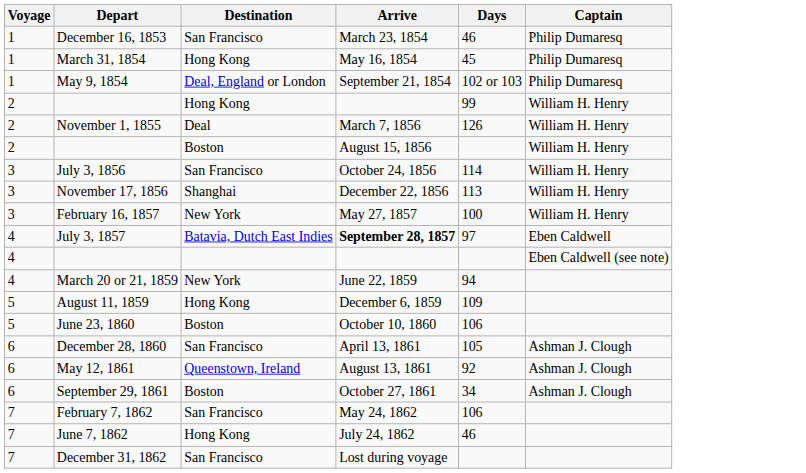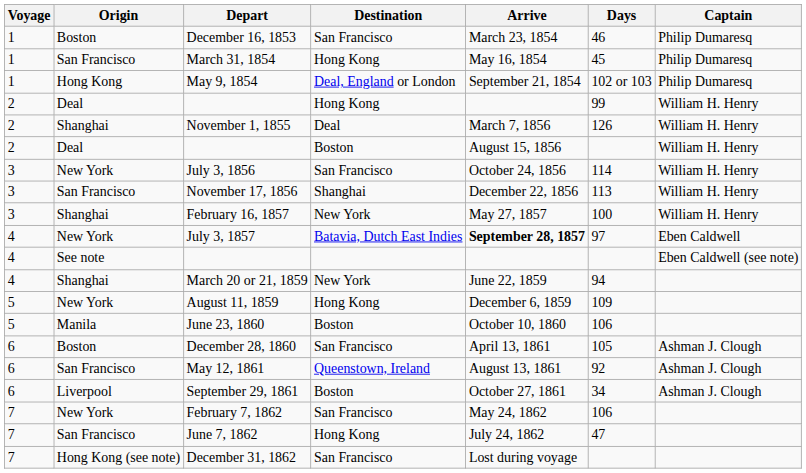 <table class="wikitable">
 <tr>
 <th>Voyage</th>
+<th>Origin</th>
 <th>Depart</th>
 <th>Destination</th>
 <th>Arrive</th>
 <th>Days</th>
 <th>Captain</th>
 </tr>
 <tr>
 <td>1</td>
+<td>Boston</td>
 <td>December 16, 1853</td>
 <td>San Francisco</td>
 <td>March 23, 1854</td>
 <td>46</td>
 <td>Philip Dumaresq</td>
 </tr>
 <tr>
 <td>1</td>
+<td>San Francisco</td>
 <td>March 31, 1854</td>
 <td>Hong Kong</td>
 <td>May 16, 1854</td>
 <td>45</td>
 <td>Philip Dumaresq</td>
 </tr>
 <tr>
 <td>1</td>
+<td>Hong Kong</td>
 <td>May 9, 1854</td>
 <td><a href='#'>Deal, England</a> or London</td>
 <td>September 21, 1854</td>
 <td>102 or 103</td>
 <td>Philip Dumaresq</td>
 </tr>
 <tr>
 <td>2</td>
+<td>Deal</td>
 <td></td>
 <td>Hong Kong</td>
 <td></td>
 <td>99</td>
 <td>William H. Henry</td>
 </tr>
 <tr>
 <td>2</td>
+<td>Shanghai</td>
 <td>November 1, 1855</td>
 <td>Deal</td>
 <td>March 7, 1856</td>
 <td>126</td>
 <td>William H. Henry</td>
 </tr>
 <tr>
 <td>2</td>
+<td>Deal</td>
 <td></td>
 <td>Boston</td>
 <td>August 15, 1856</td>
 <td></td>
 <td>William H. Henry</td>
 </tr>
 <tr>
 <td>3</td>
+<td>New York</td>
 <td>July 3, 1856</td>
 <td>San Francisco</td>
 <td>October 24, 1856</td>
 <td>114</td>
 <td>William H. Henry</td>
 </tr>
 <tr>
 <td>3</td>
+<td>San Francisco</td>
 <td>November 17, 1856</td>
 <td>Shanghai</td>
 <td>December 22, 1856</td>
 <td>113</td>
 <td>William H. Henry</td>
 </tr>
 <tr>
 <td>3</td>
+<td>Shanghai</td>
 <td>February 16, 1857</td>
 <td>New York</td>
 <td>May 27, 1857</td>
 <td>100</td>
 <td>William H. Henry</td>
 </tr>
 <tr>
 <td>4</td>
+<td>New York</td>
 <td>July 3, 1857</td>
 <td><a href='#'>Batavia, Dutch East Indies</a></td>
 <td><strong>September 28, 1857</strong></td>
 <td>97</td>
 <td>Eben Caldwell</td>
 </tr>
 <tr>
 <td>4</td>
+<td>See note</td>
 <td></td>
 <td></td>
 <td></td>
 <td></td>
 <td>Eben Caldwell (see note)</td>
 </tr>
 <tr>
 <td>4</td>
+<td>Shanghai</td>
 <td>March 20 or 21, 1859</td>
 <td>New York</td>
 <td>June 22, 1859</td>
 <td>94</td>
 <td></td>
 </tr>
 <tr>
 <td>5</td>
+<td>New York</td>
 <td>August 11, 1859</td>
 <td>Hong Kong</td>
 <td>December 6, 1859</td>
 <td>109</td>
 <td></td>
 </tr>
 <tr>
 <td>5</td>
+<td>Manila</td>
 <td>June 23, 1860</td>
 <td>Boston</td>
 <td>October 10, 1860</td>
 <td>106</td>
 <td></td>
 </tr>
 <tr>
 <td>6</td>
+<td>Boston</td>
 <td>December 28, 1860</td>
 <td>San Francisco</td>
 <td>April 13, 1861</td>
 <td>105</td>
 <td>Ashman J. Clough</td>
 </tr>
 <tr>
 <td>6</td>
+<td>San Francisco</td>
 <td>May 12, 1861</td>
 <td><a href='#'>Queenstown, Ireland</a></td>
 <td>August 13, 1861</td>
 <td>92</td>
 <td>Ashman J. Clough</td>
 </tr>
 <tr>
 <td>6</td>
+<td>Liverpool</td>
 <td>September 29, 1861</td>
 <td>Boston</td>
 <td>October 27, 1861</td>
 <td>34</td>
 <td>Ashman J. Clough</td>
 </tr>
 <tr>
 <td>7</td>
+<td>New York</td>
 <td>February 7, 1862</td>
 <td>San Francisco</td>
 <td>May 24, 1862</td>
 <td>106</td>
 <td></td>
 </tr>
 <tr>
 <td>7</td>
+<td>San Francisco</td>
 <td>June 7, 1862</td>
 <td>Hong Kong</td>
 <td>July 24, 1862</td>
-<td>46</td>
+<td>47</td>
 <td></td>
 </tr>
 <tr>
 <td>7</td>
+<td>Hong Kong (see note)</td>
 <td>December 31, 1862</td>
 <td>San Francisco</td>
 <td>Lost during voyage</td>
 <td></td>
 <td></td>
 </tr>
 </table>
